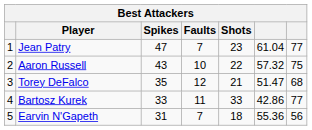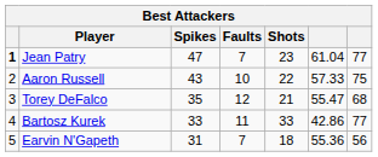 <table class="wikitable sortable" style=font-size:90%>
 <tr>
 <th colspan=7>Best Attackers</th>
 </tr>
 <tr>
 <th></th>
 <th width=158>Player</th>
 <th width=20>Spikes</th>
 <th width=20>Faults</th>
 <th width=20>Shots</th>
 <th width=20></th>
 <th width=20></th>
 </tr>
 <tr>
-<td>1</td>
+<td><strong>1</strong></td>
 <td> <a href='#'>Jean Patry</a></td>
 <td align=center>47</td>
 <td align=center>7</td>
 <td align=center>23</td>
 <td align=center>61.04</td>
 <td align=center>77</td>
 </tr>
 <tr>
 <td>2</td>
 <td> <a href='#'>Aaron Russell</a></td>
 <td align=center>43</td>
 <td align=center>10</td>
 <td align=center>22</td>
-<td align=center>57.32</td>
+<td align=center>57.33</td>
 <td align=center>75</td>
 </tr>
 <tr>
 <td>3</td>
 <td> <a href='#'>Torey DeFalco</a></td>
 <td align=center>35</td>
 <td align=center>12</td>
 <td align=center>21</td>
-<td align=center>51.47</td>
+<td align=center>55.47</td>
 <td align=center>68</td>
 </tr>
 <tr>
 <td>4</td>
 <td> <a href='#'>Bartosz Kurek</a></td>
 <td align=center>33</td>
 <td align=center>11</td>
 <td align=center>33</td>
 <td align=center>42.86</td>
 <td align=center>77</td>
 </tr>
 <tr>
 <td>5</td>
 <td> <a href='#'>Earvin N'Gapeth</a></td>
 <td align=center>31</td>
 <td align=center>7</td>
 <td align=center>18</td>
 <td align=center>55.36</td>
 <td align=center>56</td>
 </tr>
 </table>
